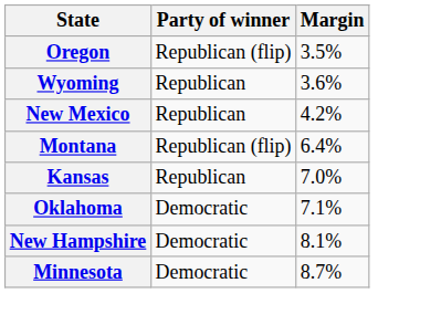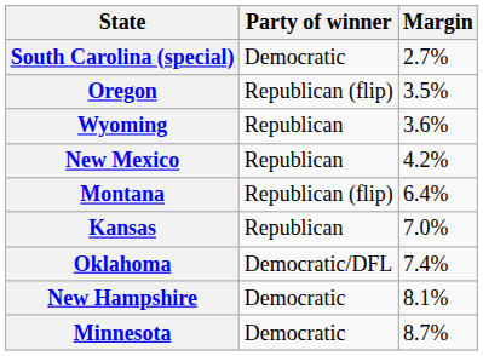 <table class="wikitable sortable">
 <tr>
 <th>State</th>
 <th>Party of winner</th>
 <th>Margin</th>
+</tr>
+<tr>
+<th><a href='#'>South Carolina (special)</a></th>
+<td data-sort-value=1 >Democratic</td>
+<td>2.7%</td>
 </tr>
 <tr>
 <th><a href='#'>Oregon</a></th>
 <td data-sort-value=1 >Republican (flip)</td>
 <td>3.5%</td>
 </tr>
 <tr>
 <th><a href='#'>Wyoming</a></th>
 <td data-sort-value=1 >Republican</td>
 <td>3.6%</td>
 </tr>
 <tr>
 <th><a href='#'>New Mexico</a></th>
 <td data-sort-value=1 >Republican</td>
 <td>4.2%</td>
 </tr>
 <tr>
 <th><a href='#'>Montana</a></th>
 <td data-sort-value=1 >Republican (flip)</td>
 <td>6.4%</td>
 </tr>
 <tr>
 <th><a href='#'>Kansas</a></th>
 <td data-sort-value=1 >Republican</td>
 <td>7.0%</td>
 </tr>
 <tr>
 <th><a href='#'>Oklahoma</a></th>
-<td data-sort-value=1 >Democratic</td>
-<td>7.1%</td>
+<td data-sort-value=1 >Democratic/DFL</td>
+<td>7.4%</td>
 </tr>
 <tr>
 <th><a href='#'>New Hampshire</a></th>
 <td data-sort-value=1 >Democratic</td>
 <td>8.1%</td>
 </tr>
 <tr>
 <th><a href='#'>Minnesota</a></th>
 <td data-sort-value=1 >Democratic</td>
 <td>8.7%</td>
 </tr>
 </table>
